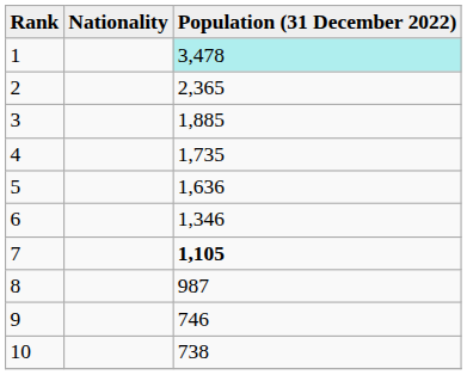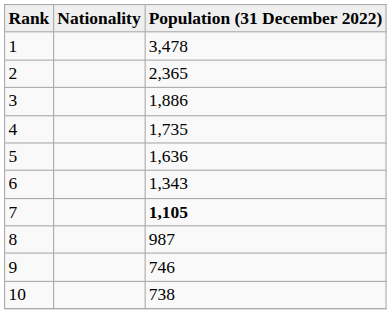 <table class="wikitable">
 <tr>
 <th style="background:#efefef;">Rank</th>
 <th style="background:#efefef;">Nationality</th>
 <th style="background:#efefef;">Population (31 December 2022)</th>
 </tr>
 <tr>
 <td>1</td>
 <td></td>
-<td style="background: paleturquoise;">3,478</td>
+<td>3,478</td>
 </tr>
 <tr>
 <td>2</td>
 <td></td>
 <td>2,365</td>
 </tr>
 <tr>
 <td>3</td>
 <td></td>
-<td>1,885</td>
+<td>1,886</td>
 </tr>
 <tr>
 <td>4</td>
 <td></td>
 <td>1,735</td>
 </tr>
 <tr>
 <td>5</td>
 <td></td>
 <td>1,636</td>
 </tr>
 <tr>
 <td>6</td>
 <td></td>
-<td>1,346</td>
+<td>1,343</td>
 </tr>
 <tr>
 <td>7</td>
 <td></td>
 <td><strong>1,105</strong></td>
 </tr>
 <tr>
 <td>8</td>
 <td></td>
 <td>987</td>
 </tr>
 <tr>
 <td>9</td>
 <td></td>
 <td>746</td>
 </tr>
 <tr>
 <td>10</td>
 <td></td>
 <td>738</td>
 </tr>
 <tr>
 </tr>
 </table>
